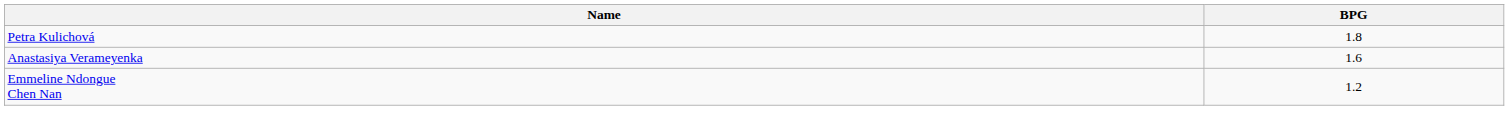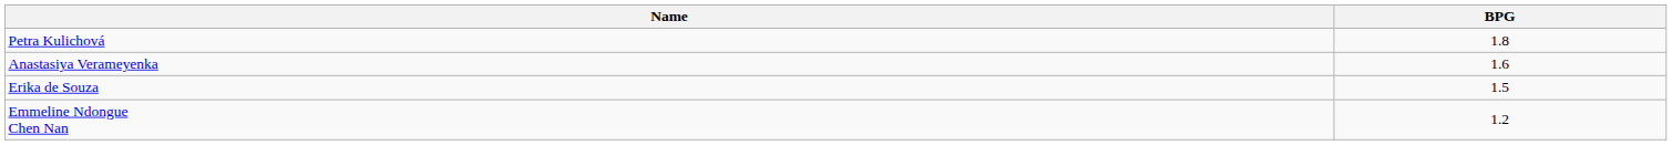 <table class=wikitable width="90%">
 <tr>
 <th width="80%">Name</th>
 <th width="20%">BPG</th>
 </tr>
 <tr>
 <td> <a href='#'>Petra Kulichová</a></td>
 <td align=center>1.8</td>
 </tr>
 <tr>
 <td> <a href='#'>Anastasiya Verameyenka</a></td>
 <td align=center>1.6</td>
 </tr>
 <tr>
+<td> <a href='#'>Erika de Souza</a></td>
+<td align=center>1.5</td>
+</tr>
+<tr>
 <td> <a href='#'>Emmeline Ndongue</a><br> <a href='#'>Chen Nan</a></td>
 <td align=center>1.2</td>
 </tr>
 </table>
